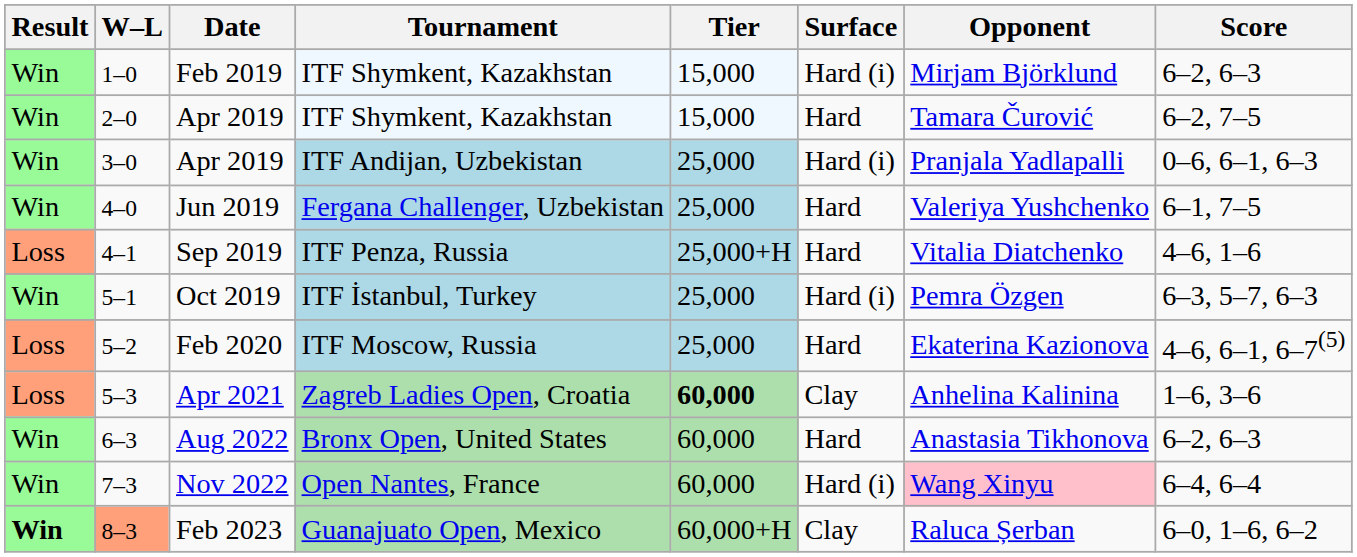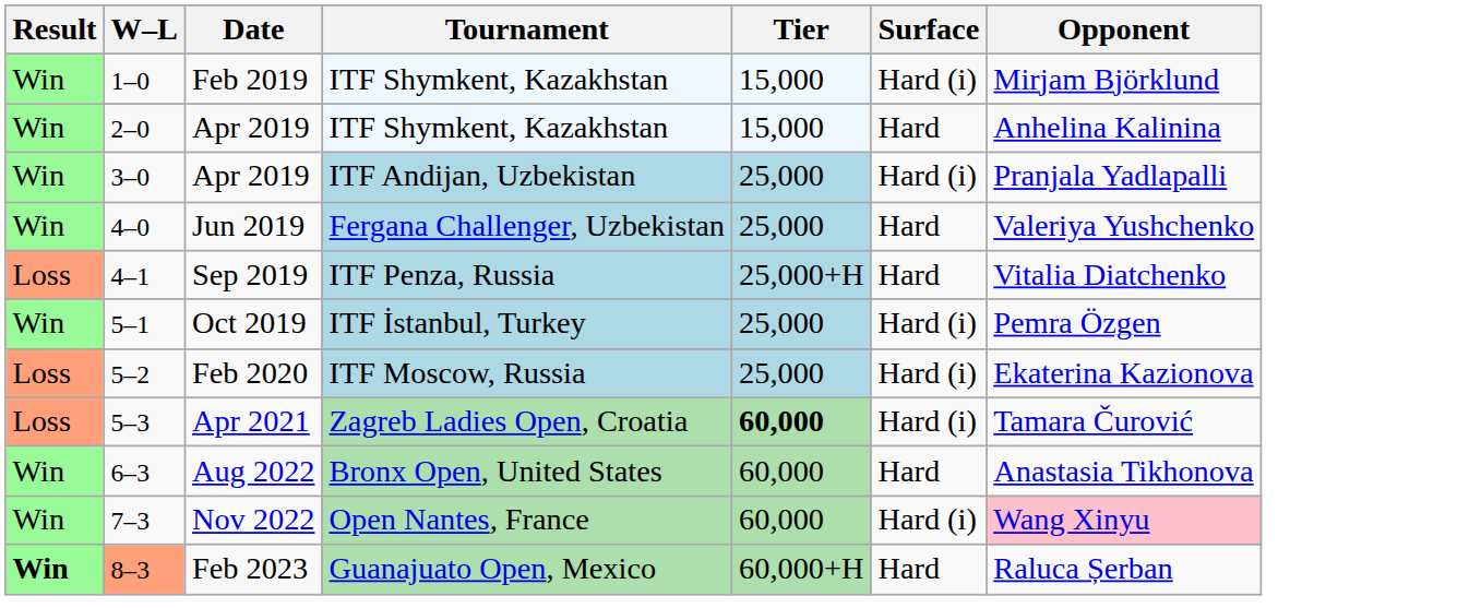 <table class="sortable wikitable">
 <tr>
 <th>Result</th>
 <th class=unsortable>W–L</th>
 <th>Date</th>
 <th>Tournament</th>
 <th>Tier</th>
 <th>Surface</th>
 <th>Opponent</th>
-<th class=unsortable>Score</th>
 </tr>
 <tr>
 <td bgcolor=98FB98>Win</td>
 <td><small>1–0</small></td>
 <td>Feb 2019</td>
 <td bgcolor=f0f8ff>ITF Shymkent, Kazakhstan</td>
 <td bgcolor=f0f8ff>15,000</td>
 <td>Hard (i)</td>
 <td> <a href='#'>Mirjam Björklund</a></td>
-<td>6–2, 6–3</td>
 </tr>
 <tr>
 <td bgcolor=98fb98>Win</td>
 <td><small>2–0</small></td>
 <td>Apr 2019</td>
 <td bgcolor=f0f8ff>ITF Shymkent, Kazakhstan</td>
 <td bgcolor=f0f8ff>15,000</td>
 <td>Hard</td>
-<td> <a href='#'>Tamara Čurović</a></td>
-<td>6–2, 7–5</td>
+<td> <a href='#'>Anhelina Kalinina</a></td>
 </tr>
 <tr>
 <td bgcolor=98fb98>Win</td>
 <td><small>3–0</small></td>
 <td>Apr 2019</td>
 <td bgcolor=lightblue>ITF Andijan, Uzbekistan</td>
 <td bgcolor=lightblue>25,000</td>
 <td>Hard (i)</td>
 <td> <a href='#'>Pranjala Yadlapalli</a></td>
-<td>0–6, 6–1, 6–3</td>
 </tr>
 <tr>
 <td bgcolor=98fb98>Win</td>
 <td><small>4–0</small></td>
 <td>Jun 2019</td>
 <td bgcolor=lightblue><a href='#'>Fergana Challenger</a>, Uzbekistan</td>
 <td bgcolor=lightblue>25,000</td>
 <td>Hard</td>
 <td> <a href='#'>Valeriya Yushchenko</a></td>
-<td>6–1, 7–5</td>
 </tr>
 <tr>
 <td bgcolor=ffa07a>Loss</td>
 <td><small>4–1</small></td>
 <td>Sep 2019</td>
 <td bgcolor=lightblue>ITF Penza, Russia</td>
 <td bgcolor=lightblue>25,000+H</td>
 <td>Hard</td>
 <td> <a href='#'>Vitalia Diatchenko</a></td>
-<td>4–6, 1–6</td>
 </tr>
 <tr>
 <td bgcolor=98fb98>Win</td>
 <td><small>5–1</small></td>
 <td>Oct 2019</td>
 <td bgcolor=lightblue>ITF İstanbul, Turkey</td>
 <td bgcolor=lightblue>25,000</td>
 <td>Hard (i)</td>
 <td> <a href='#'>Pemra Özgen</a></td>
-<td>6–3, 5–7, 6–3</td>
 </tr>
 <tr>
 <td bgcolor=ffa07a>Loss</td>
 <td><small>5–2</small></td>
 <td>Feb 2020</td>
 <td bgcolor=lightblue>ITF Moscow, Russia</td>
 <td bgcolor=lightblue>25,000</td>
-<td>Hard</td>
+<td>Hard (i)</td>
 <td> <a href='#'>Ekaterina Kazionova</a></td>
-<td>4–6, 6–1, 6–7<sup>(5)</sup></td>
 </tr>
 <tr>
 <td bgcolor=ffa07a>Loss</td>
 <td><small>5–3</small></td>
 <td><a href='#'>Apr 2021</a></td>
 <td bgcolor=addfad><a href='#'>Zagreb Ladies Open</a>, Croatia</td>
 <td bgcolor=addfad><strong>60,000</strong></td>
-<td>Clay</td>
-<td> <a href='#'>Anhelina Kalinina</a></td>
-<td>1–6, 3–6</td>
+<td>Hard (i)</td>
+<td> <a href='#'>Tamara Čurović</a></td>
 </tr>
 <tr>
 <td bgcolor=98FB98>Win</td>
 <td><small>6–3</small></td>
 <td><a href='#'>Aug 2022</a></td>
 <td bgcolor=addfad><a href='#'>Bronx Open</a>, United States</td>
 <td bgcolor=addfad>60,000</td>
 <td>Hard</td>
 <td> <a href='#'>Anastasia Tikhonova</a></td>
-<td>6–2, 6–3</td>
 </tr>
 <tr>
 <td bgcolor=98FB98>Win</td>
 <td><small>7–3</small></td>
 <td><a href='#'>Nov 2022</a></td>
 <td bgcolor=addfad><a href='#'>Open Nantes</a>, France</td>
 <td bgcolor=addfad>60,000</td>
 <td>Hard (i)</td>
 <td style="background: pink;"> <a href='#'>Wang Xinyu</a></td>
-<td>6–4, 6–4</td>
 </tr>
 <tr>
 <td bgcolor=98FB98><strong>Win</strong></td>
 <td style="background: lightsalmon;"><small>8–3</small></td>
 <td>Feb 2023</td>
 <td bgcolor=addfad><a href='#'>Guanajuato Open</a>, Mexico</td>
 <td bgcolor=addfad>60,000+H</td>
-<td>Clay</td>
+<td>Hard</td>
 <td> <a href='#'>Raluca Șerban</a></td>
-<td>6–0, 1–6, 6–2</td>
 </tr>
 </table>
